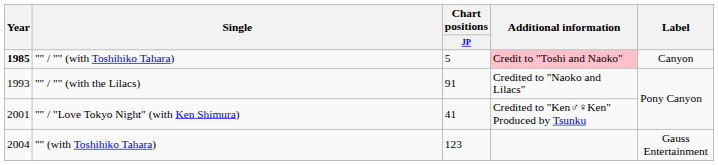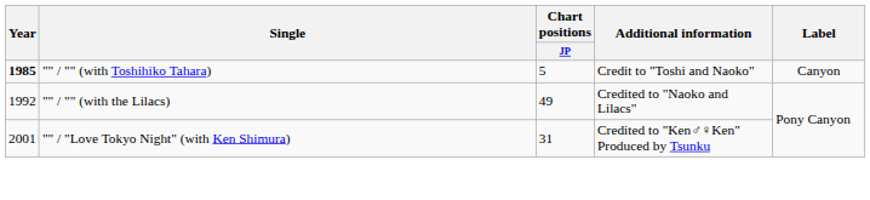 <table class="wikitable">
 <tr>
 <th rowspan="2">Year</th>
 <th rowspan="2" width="570">Single</th>
 <th colspan="1">Chart positions</th>
 <th rowspan="2" width="200">Additional information</th>
 <th rowspan="2" width="100">Label<br></th>
 </tr>
 <tr>
 <th style="width:2em;font-size:75%"><a href='#'>JP</a><br></th>
 </tr>
 <tr>
 <td><strong>1985</strong></td>
 <td>"" / "" (with <a href='#'>Toshihiko Tahara</a>)</td>
 <td>5</td>
-<td style="background: pink;">Credit to "Toshi and Naoko"</td>
+<td>Credit to "Toshi and Naoko"</td>
 <td align="center">Canyon</td>
 </tr>
 <tr>
-<td>1993</td>
+<td>1992</td>
 <td>"" / "" (with the Lilacs)</td>
-<td>91</td>
+<td>49</td>
 <td>Credited to "Naoko and Lilacs"</td>
 <td rowspan="2">Pony Canyon</td>
 </tr>
 <tr>
 <td>2001</td>
 <td>"" / "Love Tokyo Night" (with <a href='#'>Ken Shimura</a>)</td>
-<td>41</td>
+<td>31</td>
 <td>Credited to "Ken♂♀Ken"<br>Produced by <a href='#'>Tsunku</a></td>
 </tr>
-<tr>
-<td>2004</td>
-<td>""  (with <a href='#'>Toshihiko Tahara</a>)</td>
-<td>123</td>
-<td></td>
-<td align="center">Gauss Entertainment</td>
-</tr>
 </table>
